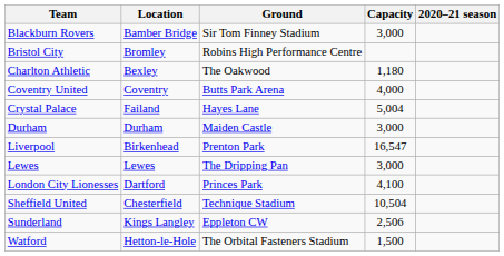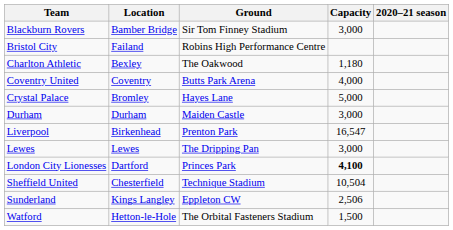 <table class="wikitable sortable">
 <tr>
 <th>Team</th>
 <th>Location</th>
 <th>Ground</th>
 <th>Capacity</th>
 <th data-sort-type="number">2020–21 season</th>
 </tr>
 <tr>
 <td><a href='#'>Blackburn Rovers</a></td>
 <td><a href='#'>Bamber Bridge</a></td>
 <td>Sir Tom Finney Stadium</td>
 <td style="text-align:center">3,000</td>
 <td style="text-align:center"></td>
 </tr>
 <tr>
 <td><a href='#'>Bristol City</a></td>
-<td><a href='#'>Bromley</a></td>
+<td><a href='#'>Failand</a></td>
 <td>Robins High Performance Centre</td>
 <td style="text-align:center"></td>
 <td style="text-align:center"></td>
 </tr>
 <tr>
 <td><a href='#'>Charlton Athletic</a></td>
 <td><a href='#'>Bexley</a></td>
 <td>The Oakwood</td>
 <td style="text-align:center">1,180</td>
 <td style="text-align:center"></td>
 </tr>
 <tr>
 <td><a href='#'>Coventry United</a></td>
 <td><a href='#'>Coventry</a></td>
 <td><a href='#'>Butts Park Arena</a></td>
 <td style="text-align:center">4,000</td>
 <td style="text-align:center"></td>
 </tr>
 <tr>
 <td><a href='#'>Crystal Palace</a></td>
-<td><a href='#'>Failand</a></td>
+<td><a href='#'>Bromley</a></td>
 <td><a href='#'>Hayes Lane</a></td>
-<td style="text-align:center">5,004</td>
+<td style="text-align:center">5,000</td>
 <td style="text-align:center"></td>
 </tr>
 <tr>
 <td><a href='#'>Durham</a></td>
 <td><a href='#'>Durham</a></td>
 <td><a href='#'>Maiden Castle</a></td>
 <td style="text-align:center">3,000</td>
 <td style="text-align:center"></td>
 </tr>
 <tr>
 <td><a href='#'>Liverpool</a></td>
 <td><a href='#'>Birkenhead</a></td>
 <td><a href='#'>Prenton Park</a></td>
 <td style="text-align:center">16,547</td>
 <td style="text-align:center"></td>
 </tr>
 <tr>
 <td><a href='#'>Lewes</a></td>
 <td><a href='#'>Lewes</a></td>
 <td><a href='#'>The Dripping Pan</a></td>
 <td style="text-align:center">3,000</td>
 <td style="text-align:center"></td>
 </tr>
 <tr>
 <td><a href='#'>London City Lionesses</a></td>
 <td><a href='#'>Dartford</a></td>
 <td><a href='#'>Princes Park</a></td>
-<td style="text-align:center">4,100</td>
+<td style="text-align:center"><strong>4,100</strong></td>
 <td style="text-align:center"></td>
 </tr>
 <tr>
 <td><a href='#'>Sheffield United</a></td>
 <td><a href='#'>Chesterfield</a></td>
 <td><a href='#'>Technique Stadium</a></td>
 <td style="text-align:center">10,504</td>
 <td style="text-align:center"></td>
 </tr>
 <tr>
 <td><a href='#'>Sunderland</a></td>
 <td><a href='#'>Kings Langley</a></td>
 <td><a href='#'>Eppleton CW</a></td>
 <td style="text-align:center">2,506</td>
 <td style="text-align:center"></td>
 </tr>
 <tr>
 <td><a href='#'>Watford</a></td>
 <td><a href='#'>Hetton-le-Hole</a></td>
 <td>The Orbital Fasteners Stadium</td>
 <td style="text-align:center">1,500</td>
 <td style="text-align:center"></td>
 </tr>
 </table>
